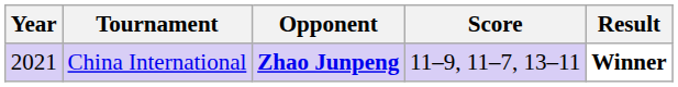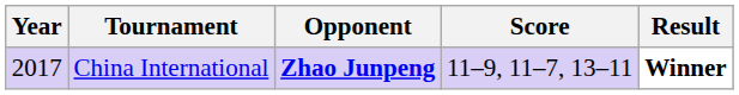 <table class="sortable wikitable" style="font-size: 90%;">
 <tr>
 <th>Year</th>
 <th>Tournament</th>
 <th>Opponent</th>
 <th>Score</th>
 <th>Result</th>
 </tr>
 <tr style="background:#D8CEF6">
-<td align="center">2021</td>
+<td align="center">2017</td>
 <td align="left"><a href='#'>China International</a></td>
 <td align="left"><strong> <a href='#'>Zhao Junpeng</a></strong></td>
 <td align="left">11–9, 11–7, 13–11</td>
 <td style="text-align:left; background:white"> <strong>Winner</strong></td>
 </tr>
 </table>
